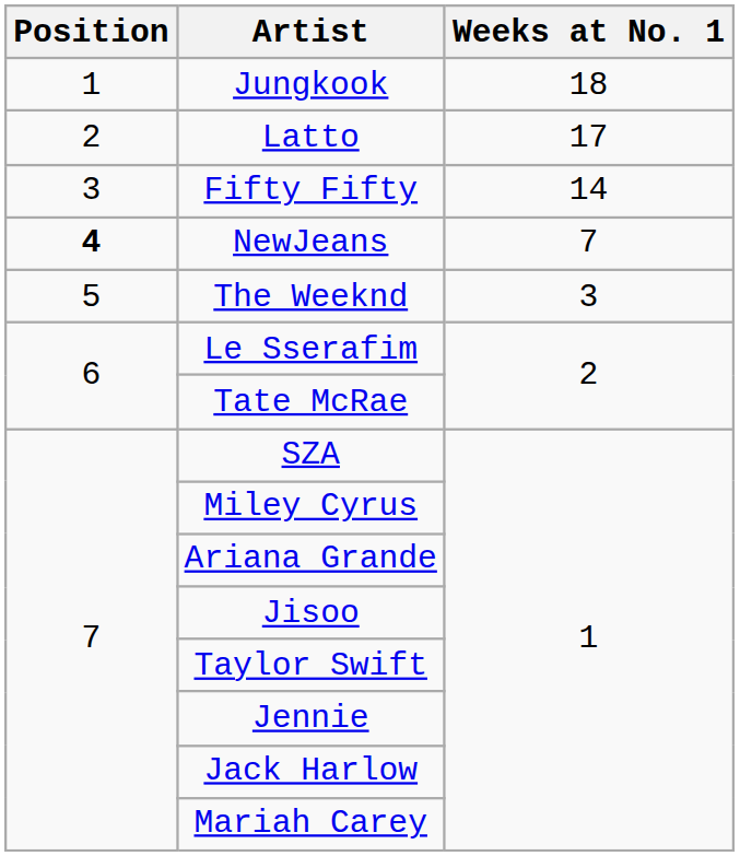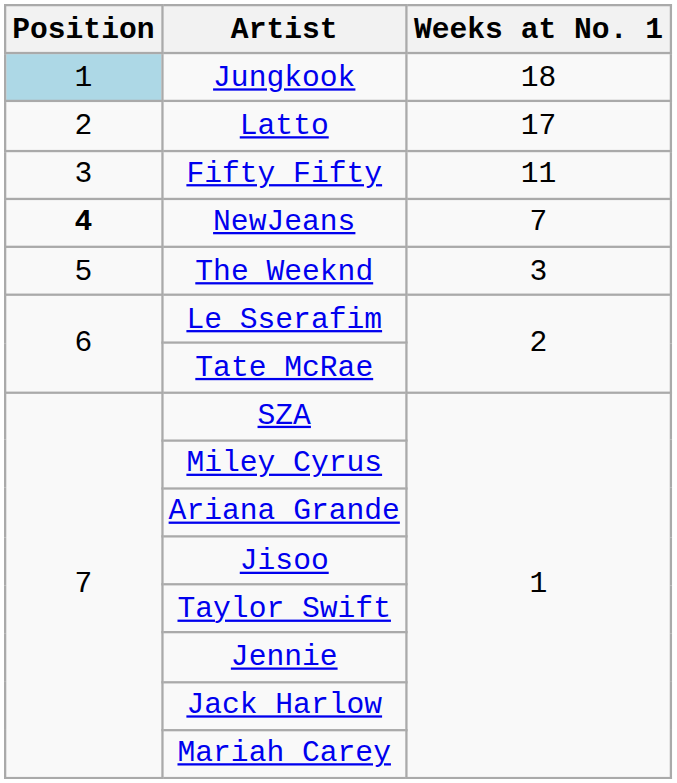 <table class="wikitable plainrowheaders" style="text-align:center;">
 <tr>
 <th scope="col">Position</th>
 <th scope="col">Artist</th>
 <th scope="col">Weeks at No. 1</th>
 </tr>
 <tr>
-<td>1</td>
+<td style="background: lightblue;">1</td>
 <td><a href='#'>Jungkook</a></td>
 <td>18</td>
 </tr>
 <tr>
 <td>2</td>
 <td><a href='#'>Latto</a></td>
 <td>17</td>
 </tr>
 <tr>
 <td>3</td>
 <td><a href='#'>Fifty Fifty</a></td>
-<td>14</td>
+<td>11</td>
 </tr>
 <tr>
 <td><strong>4</strong></td>
 <td><a href='#'>NewJeans</a></td>
 <td>7</td>
 </tr>
 <tr>
 <td>5</td>
 <td><a href='#'>The Weeknd</a></td>
 <td>3</td>
 </tr>
 <tr>
 <td rowspan="2">6</td>
 <td><a href='#'>Le Sserafim</a></td>
 <td rowspan="2">2</td>
 </tr>
 <tr>
 <td><a href='#'>Tate McRae</a></td>
 </tr>
 <tr>
 <td rowspan="8">7</td>
 <td><a href='#'>SZA</a></td>
 <td rowspan="8">1</td>
 </tr>
 <tr>
 <td><a href='#'>Miley Cyrus</a></td>
 </tr>
 <tr>
 <td><a href='#'>Ariana Grande</a></td>
 </tr>
 <tr>
 <td><a href='#'>Jisoo</a></td>
 </tr>
 <tr>
 <td><a href='#'>Taylor Swift</a></td>
 </tr>
 <tr>
 <td><a href='#'>Jennie</a></td>
 </tr>
 <tr>
 <td><a href='#'>Jack Harlow</a></td>
 </tr>
 <tr>
 <td><a href='#'>Mariah Carey</a></td>
 </tr>
 </table>
